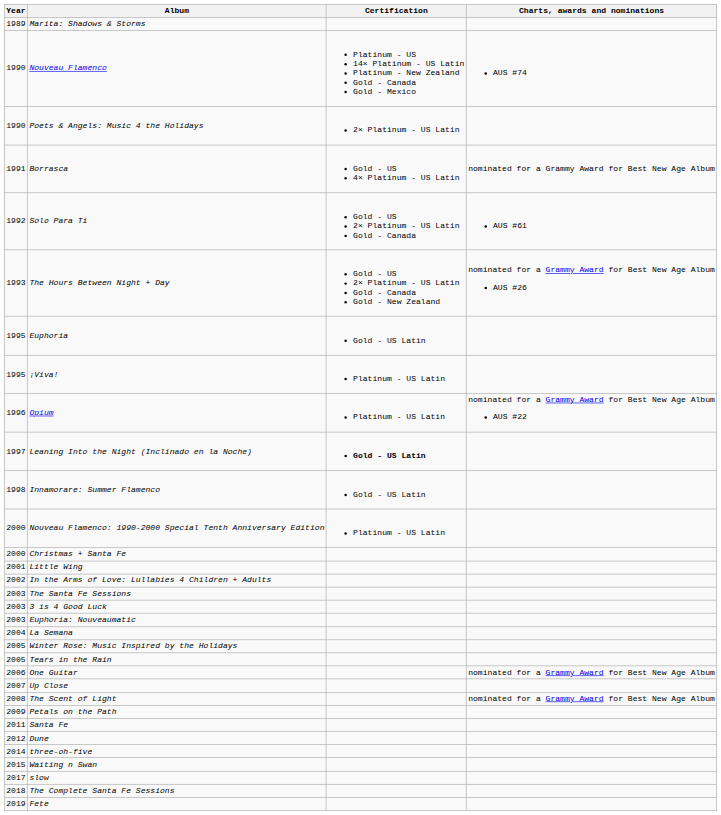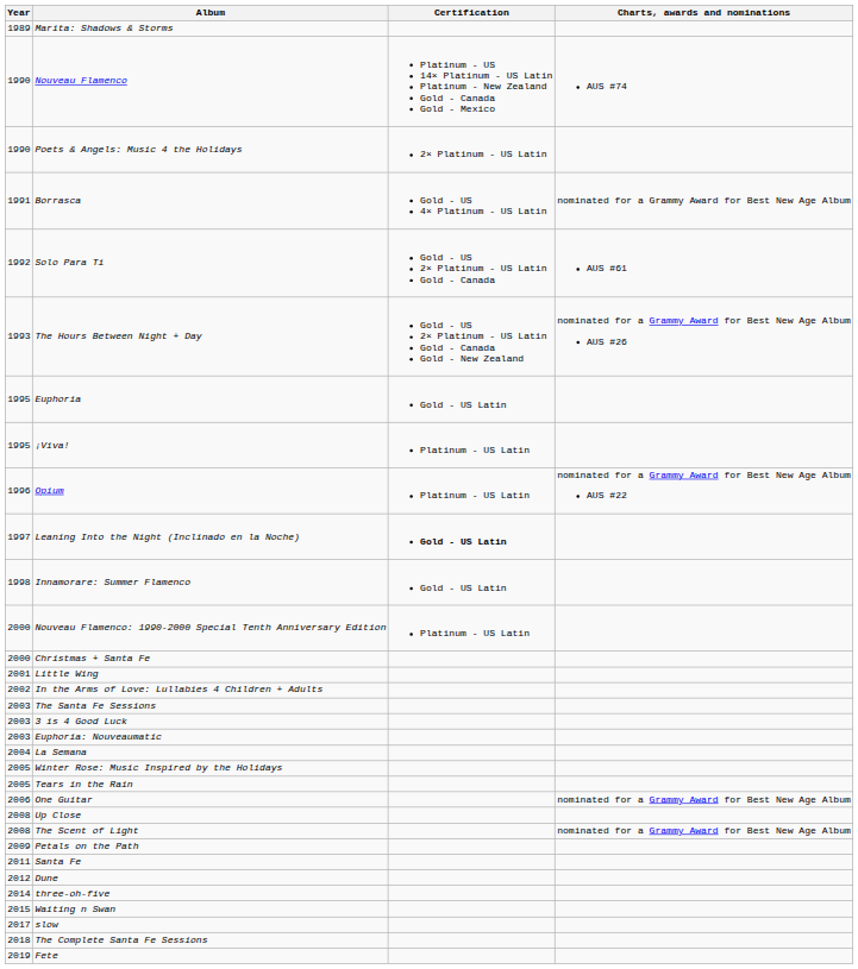 <table class="wikitable">
 <tr>
 <th>Year</th>
 <th>Album</th>
 <th>Certification</th>
 <th>Charts, awards and nominations</th>
 </tr>
 <tr>
 <td>1989</td>
 <td><em>Marita: Shadows & Storms</em></td>
 <td></td>
 <td></td>
 </tr>
 <tr>
 <td>1990</td>
 <td><em><a href='#'>Nouveau Flamenco</a></em></td>
 <td><br><ul><li>Platinum - US</li><li>14× Platinum - US Latin</li><li>Platinum - New Zealand</li><li>Gold - Canada</li><li>Gold - Mexico</li></ul></td>
 <td><br><ul><li>AUS #74</li></ul></td>
 </tr>
 <tr>
 <td>1990</td>
 <td><em>Poets & Angels: Music 4 the Holidays</em><br></td>
 <td><br><ul><li>2× Platinum - US Latin</li></ul></td>
 <td></td>
 </tr>
 <tr>
 <td>1991</td>
 <td><em>Borrasca</em><br></td>
 <td><br><ul><li>Gold - US</li><li>4× Platinum - US Latin</li></ul></td>
 <td>nominated for a Grammy Award for Best New Age Album</td>
 </tr>
 <tr>
 <td>1992</td>
 <td><em>Solo Para Ti</em></td>
 <td><br><ul><li>Gold - US</li><li>2× Platinum - US Latin</li><li>Gold - Canada</li></ul></td>
 <td><br><ul><li>AUS #61</li></ul></td>
 </tr>
 <tr>
 <td>1993</td>
 <td><em>The Hours Between Night + Day</em></td>
 <td><br><ul><li>Gold - US</li><li>2× Platinum - US Latin</li><li>Gold - Canada</li><li>Gold - New Zealand</li></ul></td>
 <td>nominated for a <a href='#'>Grammy Award</a> for Best New Age Album<br><ul><li>AUS #26</li></ul></td>
 </tr>
 <tr>
 <td>1995</td>
 <td><em>Euphoria</em><br></td>
 <td><br><ul><li>Gold - US Latin</li></ul></td>
 <td></td>
 </tr>
 <tr>
 <td>1995</td>
 <td><em>¡Viva!</em></td>
 <td><br><ul><li>Platinum - US Latin</li></ul></td>
 <td></td>
 </tr>
 <tr>
 <td>1996</td>
 <td><em><a href='#'>Opium</a></em></td>
 <td><br><ul><li>Platinum - US Latin</li></ul></td>
 <td>nominated for a <a href='#'>Grammy Award</a> for Best New Age Album<br><ul><li>AUS #22</li></ul></td>
 </tr>
 <tr>
 <td>1997</td>
 <td><em>Leaning Into the Night (Inclinado en la Noche)</em></td>
 <td><strong><br><ul><li>Gold - US Latin</li></ul></strong></td>
 <td></td>
 </tr>
 <tr>
 <td>1998</td>
 <td><em>Innamorare: Summer Flamenco</em></td>
 <td><br><ul><li>Gold - US Latin</li></ul></td>
 <td></td>
 </tr>
 <tr>
 <td>2000</td>
 <td><em>Nouveau Flamenco: 1990-2000 Special Tenth Anniversary Edition</em></td>
 <td><br><ul><li>Platinum - US Latin</li></ul></td>
 <td></td>
 </tr>
 <tr>
 <td>2000</td>
 <td><em>Christmas + Santa Fe</em></td>
 <td></td>
 <td></td>
 </tr>
 <tr>
 <td>2001</td>
 <td><em>Little Wing</em></td>
 <td></td>
 <td></td>
 </tr>
 <tr>
 <td>2002</td>
 <td><em>In the Arms of Love: Lullabies 4 Children + Adults</em></td>
 <td></td>
 <td></td>
 </tr>
 <tr>
 <td>2003</td>
 <td><em>The Santa Fe Sessions</em></td>
 <td></td>
 <td></td>
 </tr>
 <tr>
 <td>2003</td>
 <td><em>3 is 4 Good Luck</em></td>
 <td></td>
 <td></td>
 </tr>
 <tr>
 <td>2003</td>
 <td><em>Euphoria: Nouveaumatic</em></td>
 <td></td>
 <td></td>
 </tr>
 <tr>
 <td>2004</td>
 <td><em>La Semana</em></td>
 <td></td>
 <td></td>
 </tr>
 <tr>
 <td>2005</td>
 <td><em>Winter Rose: Music Inspired by the Holidays</em></td>
 <td></td>
 <td></td>
 </tr>
 <tr>
 <td>2005</td>
 <td><em>Tears in the Rain</em></td>
 <td></td>
 <td></td>
 </tr>
 <tr>
 <td>2006</td>
 <td><em>One Guitar</em></td>
 <td></td>
 <td>nominated for a <a href='#'>Grammy Award</a> for Best New Age Album</td>
 </tr>
 <tr>
-<td>2007</td>
+<td>2008</td>
 <td><em>Up Close</em></td>
 <td></td>
 <td></td>
 </tr>
 <tr>
 <td>2008</td>
 <td><em>The Scent of Light</em><br></td>
 <td></td>
 <td>nominated for a <a href='#'>Grammy Award</a> for Best New Age Album</td>
 </tr>
 <tr>
 <td>2009</td>
 <td><em>Petals on the Path</em></td>
 <td></td>
 <td></td>
 </tr>
 <tr>
 <td>2011</td>
 <td><em>Santa Fe</em></td>
 <td></td>
 <td></td>
 </tr>
 <tr>
 <td>2012</td>
 <td><em>Dune</em></td>
 <td></td>
 <td></td>
 </tr>
 <tr>
 <td>2014</td>
 <td><em>three-oh-five</em></td>
 <td></td>
 <td></td>
 </tr>
 <tr>
 <td>2015</td>
 <td><em>Waiting n Swan</em></td>
 <td></td>
 <td></td>
 </tr>
 <tr>
 <td>2017</td>
 <td><em>slow</em></td>
 <td></td>
 <td></td>
 </tr>
 <tr>
 <td>2018</td>
 <td><em>The Complete Santa Fe Sessions</em><br></td>
 <td></td>
 <td></td>
 </tr>
 <tr>
 <td>2019</td>
 <td><em>Fete</em></td>
 <td></td>
 <td></td>
 </tr>
 </table>
